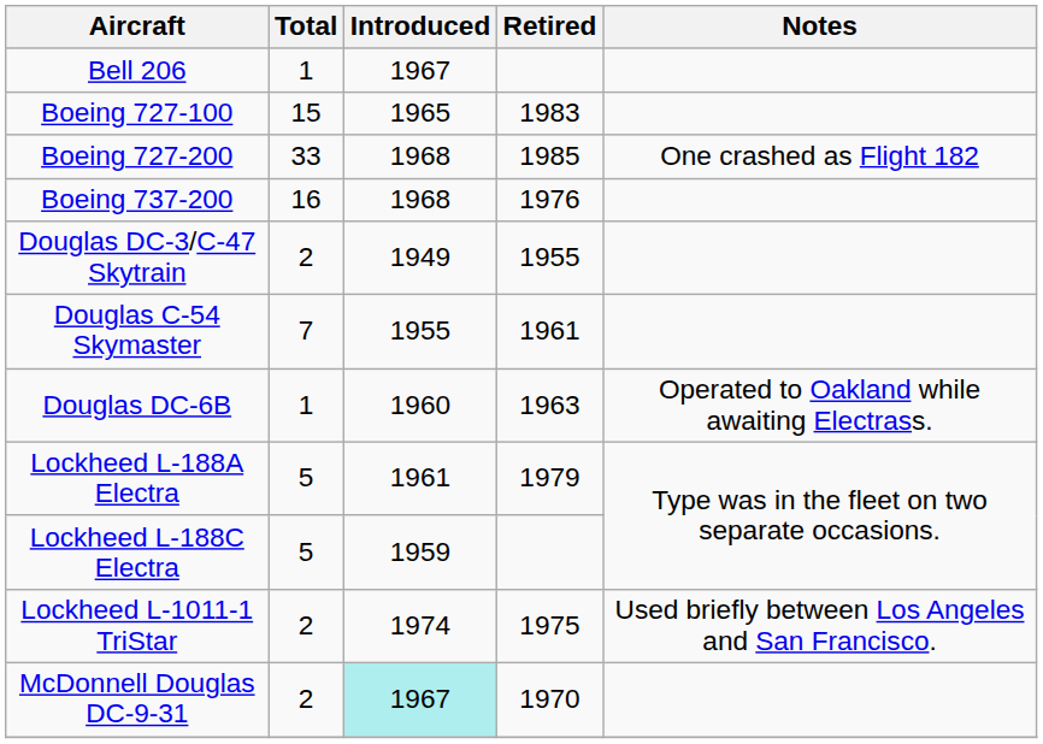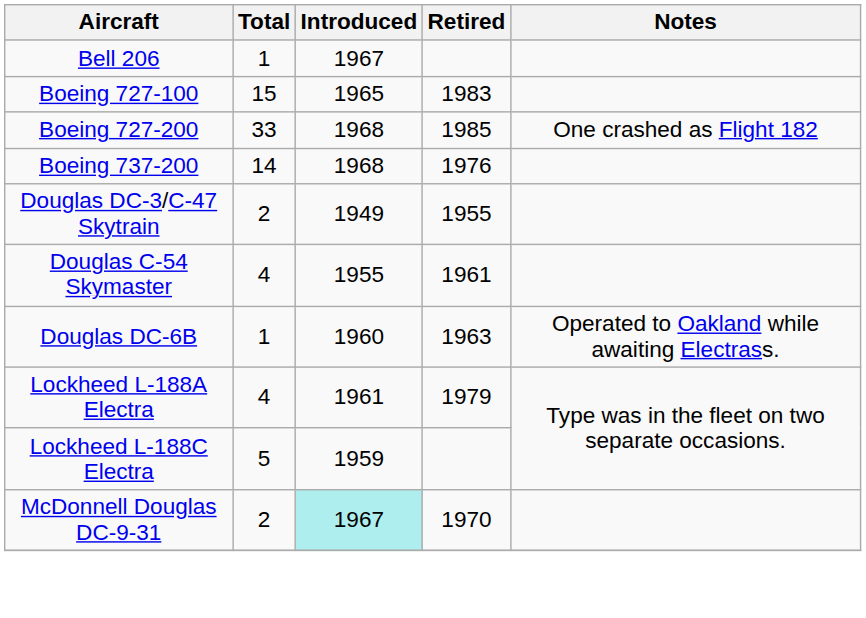 <table class="wikitable" style="text-align:center">
 <tr>
 <th>Aircraft</th>
 <th>Total</th>
 <th>Introduced</th>
 <th>Retired</th>
 <th>Notes</th>
 </tr>
 <tr>
 <td><a href='#'>Bell 206</a></td>
 <td>1</td>
 <td>1967</td>
 <td></td>
 <td></td>
 </tr>
 <tr>
 <td><a href='#'>Boeing 727-100</a></td>
 <td>15</td>
 <td>1965</td>
 <td>1983</td>
 <td></td>
 </tr>
 <tr>
 <td><a href='#'>Boeing 727-200</a></td>
 <td>33</td>
 <td>1968</td>
 <td>1985</td>
 <td>One crashed as <a href='#'>Flight 182</a></td>
 </tr>
 <tr>
 <td><a href='#'>Boeing 737-200</a></td>
-<td>16</td>
+<td>14</td>
 <td>1968</td>
 <td>1976</td>
 <td></td>
 </tr>
 <tr>
 <td><a href='#'>Douglas DC-3</a>/<a href='#'>C-47 Skytrain</a></td>
 <td>2</td>
 <td>1949</td>
 <td>1955</td>
 <td></td>
 </tr>
 <tr>
 <td><a href='#'>Douglas C-54 Skymaster</a></td>
-<td>7</td>
+<td>4</td>
 <td>1955</td>
 <td>1961</td>
 <td></td>
 </tr>
 <tr>
 <td><a href='#'>Douglas DC-6B</a></td>
 <td>1</td>
 <td>1960</td>
 <td>1963</td>
 <td>Operated to <a href='#'>Oakland</a> while awaiting <a href='#'>Electras</a>s.</td>
 </tr>
 <tr>
 <td><a href='#'>Lockheed L-188A Electra</a></td>
-<td>5</td>
+<td>4</td>
 <td>1961</td>
 <td rowpsan=2>1979</td>
 <td rowspan=2>Type was in the fleet on two separate occasions.</td>
 </tr>
 <tr>
 <td><a href='#'>Lockheed L-188C Electra</a></td>
 <td>5</td>
 <td>1959</td>
-</tr>
-<tr 1980>
-<td><a href='#'>Lockheed L-1011-1 TriStar</a></td>
-<td>2</td>
-<td>1974</td>
-<td>1975</td>
-<td>Used briefly between <a href='#'>Los Angeles</a> and <a href='#'>San Francisco</a>.</td>
 </tr>
 <tr>
 <td><a href='#'>McDonnell Douglas DC-9-31</a></td>
 <td>2</td>
 <td style="background: paleturquoise;">1967</td>
 <td>1970</td>
 <td></td>
 </tr>
 <tr>
 </tr>
 </table>
